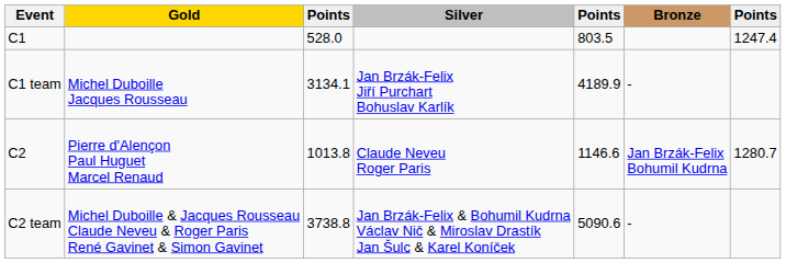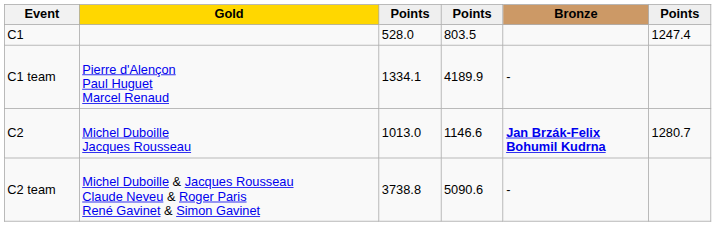 <table class="wikitable" width=100%>
 <tr>
 <th>Event</th>
 <td align=center bgcolor="gold"><strong>Gold</strong></td>
 <td align=center bgcolor="EFEFEF"><strong>Points</strong></td>
-<td align=center bgcolor="silver"><strong>Silver</strong></td>
 <td align=center bgcolor="EFEFEF"><strong>Points</strong></td>
 <td align=center bgcolor="CC9966"><strong>Bronze</strong></td>
 <td align=center bgcolor="EFEFEF"><strong>Points</strong></td>
 </tr>
 <tr>
 <td>C1</td>
 <td></td>
 <td>528.0</td>
-<td></td>
 <td>803.5</td>
 <td></td>
 <td>1247.4</td>
 </tr>
 <tr>
 <td>C1 team</td>
-<td><br><a href='#'>Michel Duboille</a><br><a href='#'>Jacques Rousseau</a></td>
-<td>3134.1</td>
-<td><br><a href='#'>Jan Brzák-Felix</a><br><a href='#'>Jiří Purchart</a><br><a href='#'>Bohuslav Karlík</a></td>
+<td><br><a href='#'>Pierre d'Alençon</a><br><a href='#'>Paul Huguet</a><br><a href='#'>Marcel Renaud</a></td>
+<td>1334.1</td>
 <td>4189.9</td>
 <td>-</td>
 <td></td>
 </tr>
 <tr>
 <td>C2</td>
-<td><br><a href='#'>Pierre d'Alençon</a><br><a href='#'>Paul Huguet</a><br><a href='#'>Marcel Renaud</a></td>
-<td>1013.8</td>
-<td><br><a href='#'>Claude Neveu</a><br><a href='#'>Roger Paris</a></td>
+<td><br><a href='#'>Michel Duboille</a><br><a href='#'>Jacques Rousseau</a></td>
+<td>1013.0</td>
 <td>1146.6</td>
-<td><br><a href='#'>Jan Brzák-Felix</a><br><a href='#'>Bohumil Kudrna</a></td>
+<td><strong><br><a href='#'>Jan Brzák-Felix</a><br><a href='#'>Bohumil Kudrna</a></strong></td>
 <td>1280.7</td>
 </tr>
 <tr>
 <td>C2 team</td>
 <td><br><a href='#'>Michel Duboille</a> & <a href='#'>Jacques Rousseau</a><br><a href='#'>Claude Neveu</a> & <a href='#'>Roger Paris</a><br><a href='#'>René Gavinet</a> & <a href='#'>Simon Gavinet</a></td>
 <td>3738.8</td>
-<td><br><a href='#'>Jan Brzák-Felix</a> & <a href='#'>Bohumil Kudrna</a><br><a href='#'>Václav Nič</a> & <a href='#'>Miroslav Drastík</a><br><a href='#'>Jan Šulc</a> & <a href='#'>Karel Koníček</a></td>
 <td>5090.6</td>
 <td>-</td>
 <td></td>
 </tr>
 </table>
